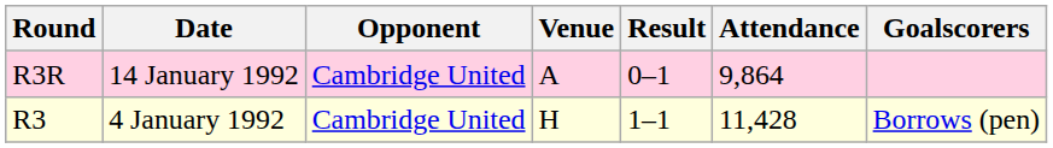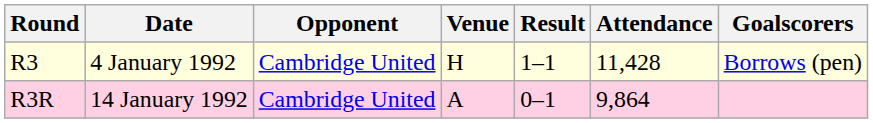 <table class="wikitable">
 <tr>
 <th>Round</th>
 <th>Date</th>
 <th>Opponent</th>
 <th>Venue</th>
 <th>Result</th>
 <th>Attendance</th>
 <th>Goalscorers</th>
 </tr>
+<tr style="background-color: #ffffdd;">
+<td>R3</td>
+<td>4 January 1992</td>
+<td><a href='#'>Cambridge United</a></td>
+<td>H</td>
+<td>1–1</td>
+<td>11,428</td>
+<td><a href='#'>Borrows</a> (pen)</td>
+</tr>
 <tr style="background-color: #ffd0e3;">
 <td>R3R</td>
 <td>14 January 1992</td>
 <td><a href='#'>Cambridge United</a></td>
 <td>A</td>
 <td>0–1</td>
 <td>9,864</td>
 <td></td>
 </tr>
-<tr style="background-color: #ffffdd;">
-<td>R3</td>
-<td>4 January 1992</td>
-<td><a href='#'>Cambridge United</a></td>
-<td>H</td>
-<td>1–1</td>
-<td>11,428</td>
-<td><a href='#'>Borrows</a> (pen)</td>
-</tr>
 </table>
